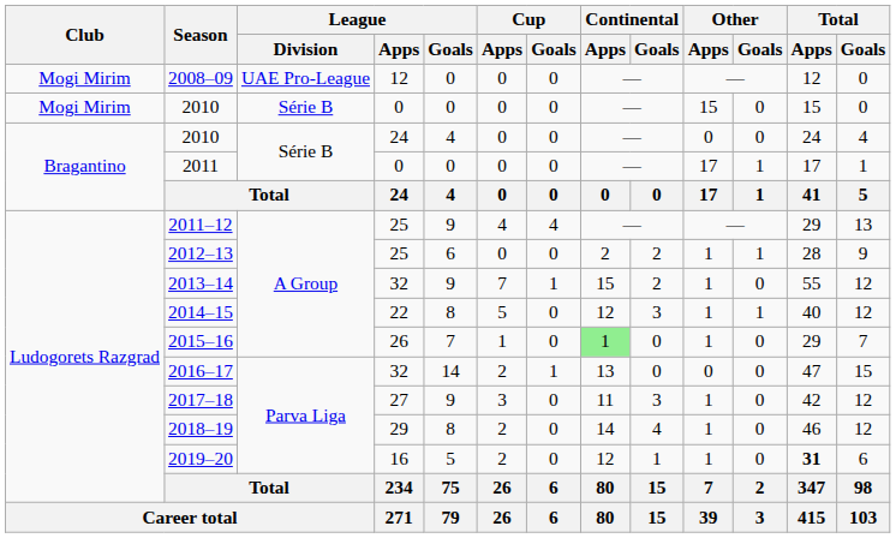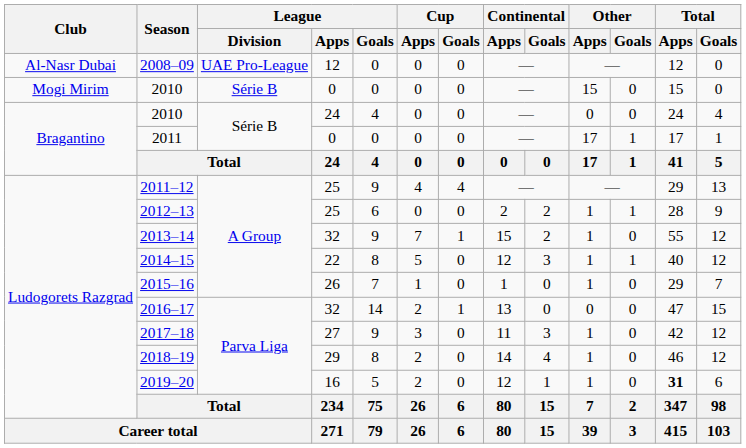 <table class="wikitable" style="text-align:center">
 <tr>
 <th rowspan="2">Club</th>
 <th rowspan="2">Season</th>
 <th colspan="3">League</th>
 <th colspan="2">Cup</th>
 <th colspan="2">Continental</th>
 <th colspan="2">Other</th>
 <th colspan="2">Total</th>
 </tr>
 <tr>
 <th>Division</th>
 <th>Apps</th>
 <th>Goals</th>
 <th>Apps</th>
 <th>Goals</th>
 <th>Apps</th>
 <th>Goals</th>
 <th>Apps</th>
 <th>Goals</th>
 <th>Apps</th>
 <th>Goals</th>
 </tr>
 <tr>
-<td><a href='#'>Mogi Mirim</a></td>
+<td><a href='#'>Al-Nasr Dubai</a></td>
 <td><a href='#'>2008–09</a></td>
 <td><a href='#'>UAE Pro-League</a></td>
 <td>12</td>
 <td>0</td>
 <td>0</td>
 <td>0</td>
 <td colspan="2">—</td>
 <td colspan="2">—</td>
 <td>12</td>
 <td>0</td>
 </tr>
 <tr>
 <td><a href='#'>Mogi Mirim</a></td>
 <td>2010</td>
 <td><a href='#'>Série B</a></td>
 <td>0</td>
 <td>0</td>
 <td>0</td>
 <td>0</td>
 <td colspan="2">—</td>
 <td>15</td>
 <td>0</td>
 <td>15</td>
 <td>0</td>
 </tr>
 <tr>
 <td rowspan="3"><a href='#'>Bragantino</a></td>
 <td>2010</td>
 <td rowspan="2">Série B</td>
 <td>24</td>
 <td>4</td>
 <td>0</td>
 <td>0</td>
 <td colspan="2">—</td>
 <td>0</td>
 <td>0</td>
 <td>24</td>
 <td>4</td>
 </tr>
 <tr>
 <td>2011</td>
 <td>0</td>
 <td>0</td>
 <td>0</td>
 <td>0</td>
 <td colspan="2">—</td>
 <td>17</td>
 <td>1</td>
 <td>17</td>
 <td>1</td>
 </tr>
 <tr>
 <th colspan="2">Total</th>
 <th>24</th>
 <th>4</th>
 <th>0</th>
 <th>0</th>
 <th>0</th>
 <th>0</th>
 <th>17</th>
 <th>1</th>
 <th>41</th>
 <th>5</th>
 </tr>
 <tr>
 <td rowspan="10"><a href='#'>Ludogorets Razgrad</a></td>
 <td><a href='#'>2011–12</a></td>
 <td rowspan="5"><a href='#'>A Group</a></td>
 <td>25</td>
 <td>9</td>
 <td>4</td>
 <td>4</td>
 <td colspan="2">—</td>
 <td colspan="2">—</td>
 <td>29</td>
 <td>13</td>
 </tr>
 <tr>
 <td><a href='#'>2012–13</a></td>
 <td>25</td>
 <td>6</td>
 <td>0</td>
 <td>0</td>
 <td>2</td>
 <td>2</td>
 <td>1</td>
 <td>1</td>
 <td>28</td>
 <td>9</td>
 </tr>
 <tr>
 <td><a href='#'>2013–14</a></td>
 <td>32</td>
 <td>9</td>
 <td>7</td>
 <td>1</td>
 <td>15</td>
 <td>2</td>
 <td>1</td>
 <td>0</td>
 <td>55</td>
 <td>12</td>
 </tr>
 <tr>
 <td><a href='#'>2014–15</a></td>
 <td>22</td>
 <td>8</td>
 <td>5</td>
 <td>0</td>
 <td>12</td>
 <td>3</td>
 <td>1</td>
 <td>1</td>
 <td>40</td>
 <td>12</td>
 </tr>
 <tr>
 <td><a href='#'>2015–16</a></td>
 <td>26</td>
 <td>7</td>
 <td>1</td>
 <td>0</td>
-<td style="background: lightgreen;">1</td>
+<td>1</td>
 <td>0</td>
 <td>1</td>
 <td>0</td>
 <td>29</td>
 <td>7</td>
 </tr>
 <tr>
 <td><a href='#'>2016–17</a></td>
 <td rowspan="4"><a href='#'>Parva Liga</a></td>
 <td>32</td>
 <td>14</td>
 <td>2</td>
 <td>1</td>
 <td>13</td>
 <td>0</td>
 <td>0</td>
 <td>0</td>
 <td>47</td>
 <td>15</td>
 </tr>
 <tr>
 <td><a href='#'>2017–18</a></td>
 <td>27</td>
 <td>9</td>
 <td>3</td>
 <td>0</td>
 <td>11</td>
 <td>3</td>
 <td>1</td>
 <td>0</td>
 <td>42</td>
 <td>12</td>
 </tr>
 <tr>
 <td><a href='#'>2018–19</a></td>
 <td>29</td>
 <td>8</td>
 <td>2</td>
 <td>0</td>
 <td>14</td>
 <td>4</td>
 <td>1</td>
 <td>0</td>
 <td>46</td>
 <td>12</td>
 </tr>
 <tr>
 <td><a href='#'>2019–20</a></td>
 <td>16</td>
 <td>5</td>
 <td>2</td>
 <td>0</td>
 <td>12</td>
 <td>1</td>
 <td>1</td>
 <td>0</td>
 <td><strong>31</strong></td>
 <td>6</td>
 </tr>
 <tr>
 <th colspan="2">Total</th>
 <th>234</th>
 <th>75</th>
 <th>26</th>
 <th>6</th>
 <th>80</th>
 <th>15</th>
 <th>7</th>
 <th>2</th>
 <th>347</th>
 <th>98</th>
 </tr>
 <tr>
 <th colspan="3">Career total</th>
 <th>271</th>
 <th>79</th>
 <th>26</th>
 <th>6</th>
 <th>80</th>
 <th>15</th>
 <th>39</th>
 <th>3</th>
 <th>415</th>
 <th>103</th>
 </tr>
 </table>
